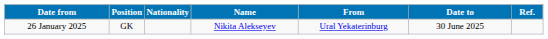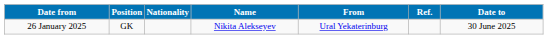 <table class="wikitable" style="text-align:center; font-size:90%; ">
 <tr>
 <th style="background:#0174B5; color:#FFFFFF; width:200px;">Date from</th>
 <th style="background:#0174B5; color:#FFFFFF; width:50px;">Position</th>
 <th style="background:#0174B5; color:#FFFFFF; width:50px;">Nationality</th>
 <th style="background:#0174B5; color:#FFFFFF; width:200px;">Name</th>
 <th style="background:#0174B5; color:#FFFFFF; width:200px;">From</th>
+<th style="background:#0174B5; color:#FFFFFF; width:50px;">Ref.</th>
 <th style="background:#0174B5; color:#FFFFFF; width:200px;">Date to</th>
-<th style="background:#0174B5; color:#FFFFFF; width:50px;">Ref.</th>
 </tr>
 <tr>
 <td>26 January 2025</td>
 <td>GK</td>
 <td></td>
 <td><a href='#'>Nikita Alekseyev</a></td>
 <td><a href='#'>Ural Yekaterinburg</a></td>
+<td></td>
 <td>30 June 2025</td>
-<td></td>
 </tr>
 </table>
